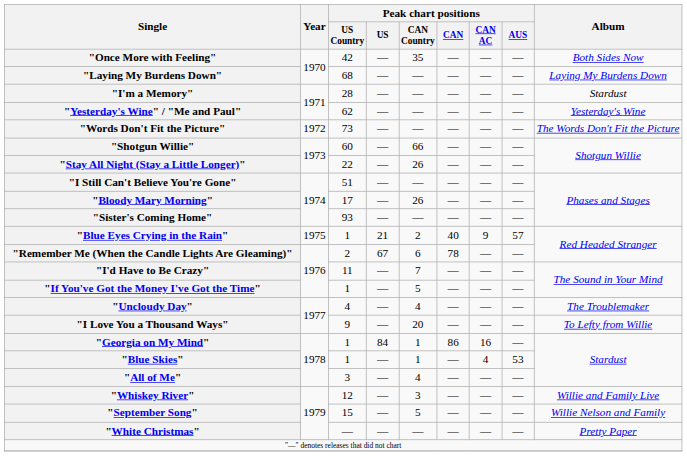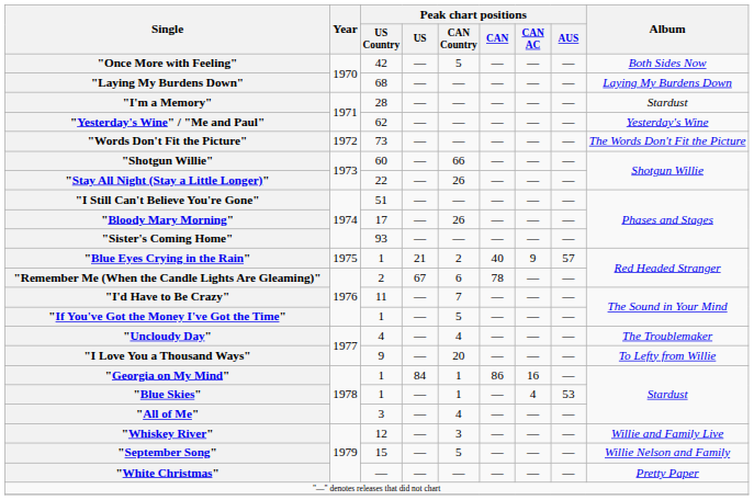 <table class="wikitable plainrowheaders" style="text-align:center;">
 <tr>
 <th rowspan="2" style="width:26em;">Single</th>
 <th rowspan="2">Year</th>
 <th colspan="6">Peak chart positions</th>
 <th rowspan="2">Album</th>
 </tr>
 <tr style="font-size:smaller;">
 <th width="40">US Country<br></th>
 <th width="40">US<br></th>
 <th width="40">CAN Country<br></th>
 <th width="40"><a href='#'>CAN</a><br></th>
 <th width="40"><a href='#'>CAN AC</a><br></th>
 <th width="40"><a href='#'>AUS</a><br></th>
 </tr>
 <tr>
 <th scope="row">"Once More with Feeling"</th>
 <td rowspan="2">1970</td>
 <td>42</td>
 <td>—</td>
-<td>35</td>
+<td>5</td>
 <td>—</td>
 <td>—</td>
 <td>—</td>
 <td><em><a href='#'>Both Sides Now</a></em></td>
 </tr>
 <tr>
 <th scope="row">"Laying My Burdens Down"</th>
 <td>68</td>
 <td>—</td>
 <td>—</td>
 <td>—</td>
 <td>—</td>
 <td>—</td>
 <td><em><a href='#'>Laying My Burdens Down</a></em></td>
 </tr>
 <tr>
 <th scope="row">"I'm a Memory"</th>
 <td rowspan="2">1971</td>
 <td>28</td>
 <td>—</td>
 <td>—</td>
 <td>—</td>
 <td>—</td>
 <td>—</td>
 <td><em>Stardust</em></td>
 </tr>
 <tr>
 <th scope="row">"<a href='#'>Yesterday's Wine</a>" / "Me and Paul"</th>
 <td>62</td>
 <td>—</td>
 <td>—</td>
 <td>—</td>
 <td>—</td>
 <td>—</td>
 <td><em><a href='#'>Yesterday's Wine</a></em></td>
 </tr>
 <tr>
 <th scope="row">"Words Don't Fit the Picture"</th>
 <td>1972</td>
 <td>73</td>
 <td>—</td>
 <td>—</td>
 <td>—</td>
 <td>—</td>
 <td>—</td>
 <td><em><a href='#'>The Words Don't Fit the Picture</a></em></td>
 </tr>
 <tr>
 <th scope="row">"Shotgun Willie"</th>
 <td rowspan="2">1973</td>
 <td>60</td>
 <td>—</td>
 <td>66</td>
 <td>—</td>
 <td>—</td>
 <td>—</td>
 <td rowspan="2"><em><a href='#'>Shotgun Willie</a></em></td>
 </tr>
 <tr>
 <th scope="row">"<a href='#'>Stay All Night (Stay a Little Longer)</a>"</th>
 <td>22</td>
 <td>—</td>
 <td>26</td>
 <td>—</td>
 <td>—</td>
 <td>—</td>
 </tr>
 <tr>
 <th scope="row">"I Still Can't Believe You're Gone"</th>
 <td rowspan="3">1974</td>
 <td>51</td>
 <td>—</td>
 <td>—</td>
 <td>—</td>
 <td>—</td>
 <td>—</td>
 <td rowspan="3"><em><a href='#'>Phases and Stages</a></em></td>
 </tr>
 <tr>
 <th scope="row">"<a href='#'>Bloody Mary Morning</a>"</th>
 <td>17</td>
 <td>—</td>
 <td>26</td>
 <td>—</td>
 <td>—</td>
 <td>—</td>
 </tr>
 <tr>
 <th scope="row">"Sister's Coming Home"</th>
 <td>93</td>
 <td>—</td>
 <td>—</td>
 <td>—</td>
 <td>—</td>
 <td>—</td>
 </tr>
 <tr>
 <th scope="row">"<a href='#'>Blue Eyes Crying in the Rain</a>"</th>
 <td>1975</td>
 <td>1</td>
 <td>21</td>
 <td>2</td>
 <td>40</td>
 <td>9</td>
 <td>57</td>
 <td rowspan="2"><em><a href='#'>Red Headed Stranger</a></em></td>
 </tr>
 <tr>
 <th scope="row">"Remember Me (When the Candle Lights Are Gleaming)"</th>
 <td rowspan="3">1976</td>
 <td>2</td>
 <td>67</td>
 <td>6</td>
 <td>78</td>
 <td>—</td>
 <td>—</td>
 </tr>
 <tr>
 <th scope="row">"I'd Have to Be Crazy"</th>
 <td>11</td>
 <td>—</td>
 <td>7</td>
 <td>—</td>
 <td>—</td>
 <td>—</td>
 <td rowspan="2"><em><a href='#'>The Sound in Your Mind</a></em></td>
 </tr>
 <tr>
 <th scope="row">"<a href='#'>If You've Got the Money I've Got the Time</a>"</th>
 <td>1</td>
 <td>—</td>
 <td>5</td>
 <td>—</td>
 <td>—</td>
 <td>—</td>
 </tr>
 <tr>
 <th scope="row">"<a href='#'>Uncloudy Day</a>"</th>
 <td rowspan="2">1977</td>
 <td>4</td>
 <td>—</td>
 <td>4</td>
 <td>—</td>
 <td>—</td>
 <td>—</td>
 <td><em><a href='#'>The Troublemaker</a></em></td>
 </tr>
 <tr>
 <th scope="row">"I Love You a Thousand Ways"</th>
 <td>9</td>
 <td>—</td>
 <td>20</td>
 <td>—</td>
 <td>—</td>
 <td>—</td>
 <td><em><a href='#'>To Lefty from Willie</a></em></td>
 </tr>
 <tr>
 <th scope="row">"<a href='#'>Georgia on My Mind</a>"</th>
 <td rowspan="3">1978</td>
 <td>1</td>
 <td>84</td>
 <td>1</td>
 <td>86</td>
 <td>16</td>
 <td>—</td>
 <td rowspan="3"><em><a href='#'>Stardust</a></em></td>
 </tr>
 <tr>
 <th scope="row">"<a href='#'>Blue Skies</a>"</th>
 <td>1</td>
 <td>—</td>
 <td>1</td>
 <td>—</td>
 <td>4</td>
 <td>53</td>
 </tr>
 <tr>
 <th scope="row">"<a href='#'>All of Me</a>"</th>
 <td>3</td>
 <td>—</td>
 <td>4</td>
 <td>—</td>
 <td>—</td>
 <td>—</td>
 </tr>
 <tr>
 <th scope="row">"<a href='#'>Whiskey River</a>" </th>
 <td rowspan="3">1979</td>
 <td>12</td>
 <td>—</td>
 <td>3</td>
 <td>—</td>
 <td>—</td>
 <td>—</td>
 <td><em><a href='#'>Willie and Family Live</a></em></td>
 </tr>
 <tr>
 <th scope="row">"<a href='#'>September Song</a>"</th>
 <td>15</td>
 <td>—</td>
 <td>5</td>
 <td>—</td>
 <td>—</td>
 <td>—</td>
 <td><em><a href='#'>Willie Nelson and Family</a></em></td>
 </tr>
 <tr>
 <th scope="row">"<a href='#'>White Christmas</a>"</th>
 <td>—</td>
 <td>—</td>
 <td>—</td>
 <td>—</td>
 <td>—</td>
 <td>—</td>
 <td><em><a href='#'>Pretty Paper</a></em></td>
 </tr>
 <tr>
 <td colspan="9" style="font-size:8pt">"—" denotes releases that did not chart</td>
 </tr>
 <tr>
 </tr>
 </table>
